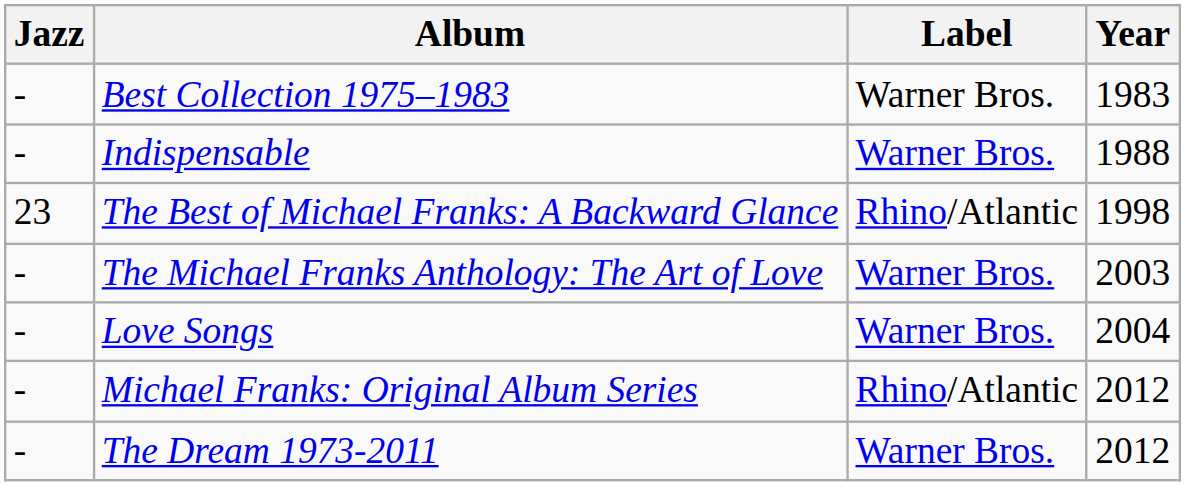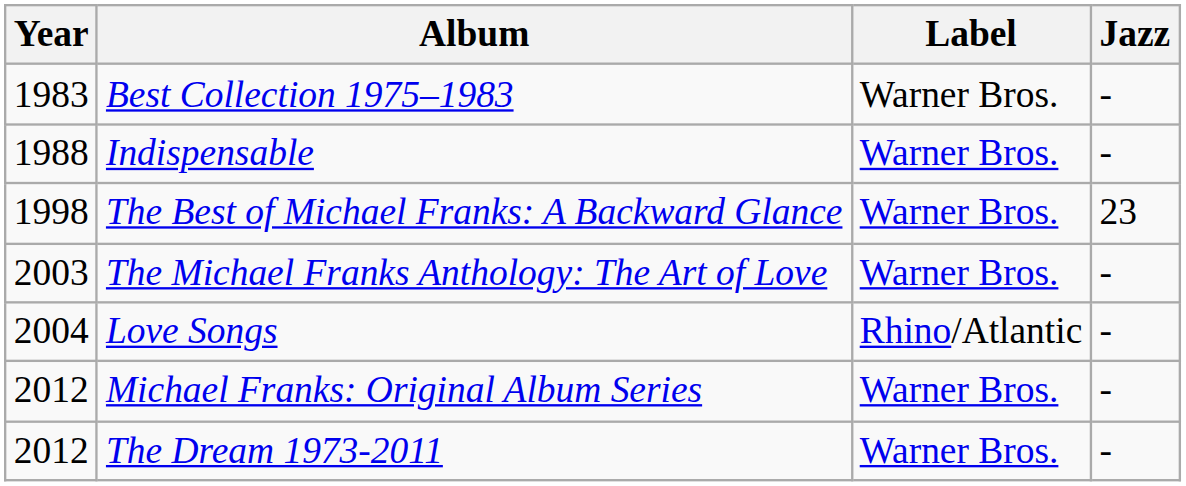 <table class="wikitable">
 <tr>
-<th>Jazz</th>
+<th>Year</th>
 <th>Album</th>
 <th>Label</th>
-<th>Year</th>
+<th>Jazz</th>
 </tr>
 <tr>
-<td>-</td>
+<td>1983</td>
 <td><em><a href='#'>Best Collection 1975–1983</a></em></td>
 <td>Warner Bros.</td>
-<td>1983</td>
+<td>-</td>
 </tr>
 <tr>
-<td>-</td>
+<td>1988</td>
 <td><em><a href='#'>Indispensable</a></em></td>
 <td><a href='#'>Warner Bros.</a></td>
-<td>1988</td>
+<td>-</td>
 </tr>
 <tr>
+<td>1998</td>
+<td><em><a href='#'>The Best of Michael Franks: A Backward Glance</a></em></td>
+<td><a href='#'>Warner Bros.</a></td>
 <td>23</td>
-<td><em><a href='#'>The Best of Michael Franks: A Backward Glance</a></em></td>
-<td><a href='#'>Rhino</a>/Atlantic</td>
-<td>1998</td>
 </tr>
 <tr>
-<td>-</td>
+<td>2003</td>
 <td><em><a href='#'>The Michael Franks Anthology: The Art of Love</a></em></td>
 <td><a href='#'>Warner Bros.</a></td>
-<td>2003</td>
+<td>-</td>
 </tr>
 <tr>
+<td>2004</td>
+<td><em><a href='#'>Love Songs</a></em></td>
+<td><a href='#'>Rhino</a>/Atlantic</td>
 <td>-</td>
-<td><em><a href='#'>Love Songs</a></em></td>
-<td><a href='#'>Warner Bros.</a></td>
-<td>2004</td>
 </tr>
 <tr>
+<td>2012</td>
+<td><em><a href='#'>Michael Franks: Original Album Series</a></em></td>
+<td><a href='#'>Warner Bros.</a></td>
 <td>-</td>
-<td><em><a href='#'>Michael Franks: Original Album Series</a></em></td>
-<td><a href='#'>Rhino</a>/Atlantic</td>
-<td>2012</td>
 </tr>
 <tr>
-<td>-</td>
+<td>2012</td>
 <td><em><a href='#'>The Dream 1973-2011</a></em></td>
 <td><a href='#'>Warner Bros.</a></td>
-<td>2012</td>
+<td>-</td>
 </tr>
 </table>
